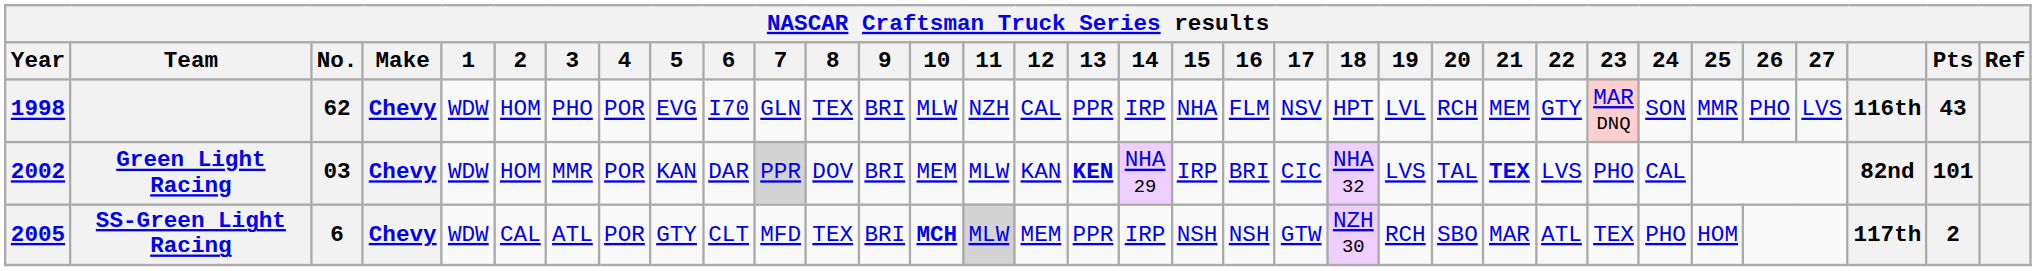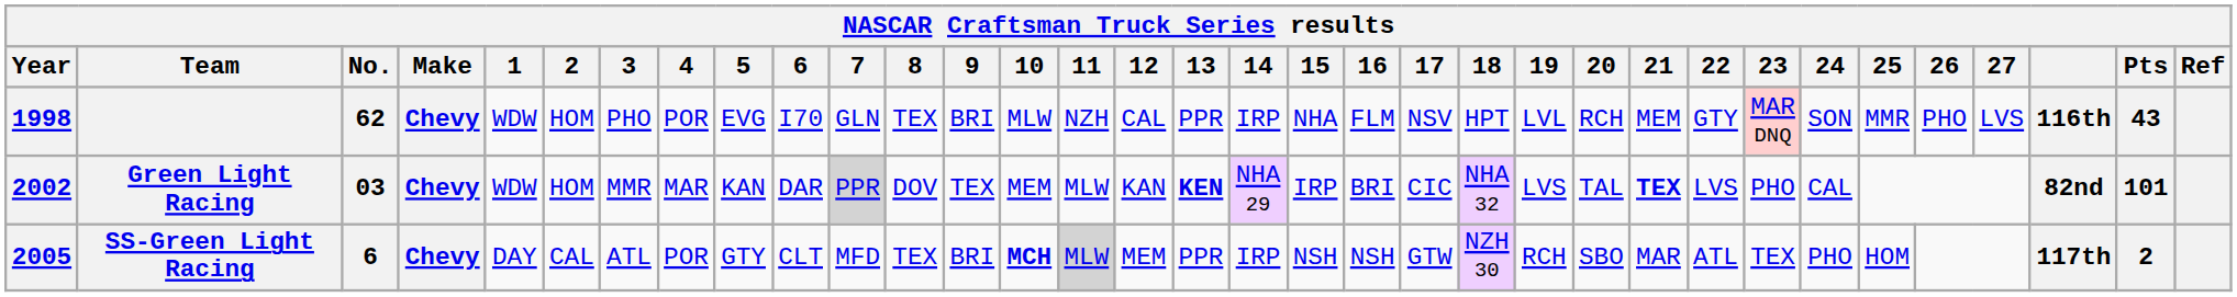 <table class="wikitable" style="text-align:center; font-size:75%">
 <tr>
 <th colspan=45><a href='#'>NASCAR</a> <a href='#'>Craftsman Truck Series</a> results</th>
 </tr>
 <tr>
 <th>Year</th>
 <th>Team</th>
 <th>No.</th>
 <th>Make</th>
 <th>1</th>
 <th>2</th>
 <th>3</th>
 <th>4</th>
 <th>5</th>
 <th>6</th>
 <th>7</th>
 <th>8</th>
 <th>9</th>
 <th>10</th>
 <th>11</th>
 <th>12</th>
 <th>13</th>
 <th>14</th>
 <th>15</th>
 <th>16</th>
 <th>17</th>
 <th>18</th>
 <th>19</th>
 <th>20</th>
 <th>21</th>
 <th>22</th>
 <th>23</th>
 <th>24</th>
 <th>25</th>
 <th>26</th>
 <th>27</th>
 <th></th>
 <th>Pts</th>
 <th>Ref</th>
 </tr>
 <tr>
 <th><a href='#'>1998</a></th>
 <th></th>
 <th>62</th>
 <th><a href='#'>Chevy</a></th>
 <td><a href='#'>WDW</a></td>
 <td><a href='#'>HOM</a></td>
 <td><a href='#'>PHO</a></td>
 <td><a href='#'>POR</a></td>
 <td><a href='#'>EVG</a></td>
 <td><a href='#'>I70</a></td>
 <td><a href='#'>GLN</a></td>
 <td><a href='#'>TEX</a></td>
 <td><a href='#'>BRI</a></td>
 <td><a href='#'>MLW</a></td>
 <td><a href='#'>NZH</a></td>
 <td><a href='#'>CAL</a></td>
 <td><a href='#'>PPR</a></td>
 <td><a href='#'>IRP</a></td>
 <td><a href='#'>NHA</a></td>
 <td><a href='#'>FLM</a></td>
 <td><a href='#'>NSV</a></td>
 <td><a href='#'>HPT</a></td>
 <td><a href='#'>LVL</a></td>
 <td><a href='#'>RCH</a></td>
 <td><a href='#'>MEM</a></td>
 <td><a href='#'>GTY</a></td>
 <td style="background:#FFCFCF;"><a href='#'>MAR</a><br><small>DNQ</small></td>
 <td><a href='#'>SON</a></td>
 <td><a href='#'>MMR</a></td>
 <td><a href='#'>PHO</a></td>
 <td><a href='#'>LVS</a></td>
 <th>116th</th>
 <th>43</th>
 <th></th>
 </tr>
 <tr>
 <th><a href='#'>2002</a></th>
 <th><a href='#'>Green Light Racing</a></th>
 <th>03</th>
 <th><a href='#'>Chevy</a></th>
 <td><a href='#'>WDW</a></td>
 <td><a href='#'>HOM</a></td>
 <td><a href='#'>MMR</a></td>
-<td><a href='#'>POR</a></td>
+<td><a href='#'>MAR</a></td>
 <td><a href='#'>KAN</a></td>
 <td><a href='#'>DAR</a></td>
 <td style="background: lightgrey;"><a href='#'>PPR</a></td>
 <td><a href='#'>DOV</a></td>
-<td><a href='#'>BRI</a></td>
+<td><a href='#'>TEX</a></td>
 <td><a href='#'>MEM</a></td>
 <td><a href='#'>MLW</a></td>
 <td><a href='#'>KAN</a></td>
 <td><strong><a href='#'>KEN</a></strong></td>
 <td style="background:#EFCFFF;"><a href='#'>NHA</a><br><small>29</small></td>
 <td><a href='#'>IRP</a></td>
 <td><a href='#'>BRI</a></td>
 <td><a href='#'>CIC</a></td>
 <td style="background:#EFCFFF;"><a href='#'>NHA</a><br><small>32</small></td>
 <td><a href='#'>LVS</a></td>
 <td><a href='#'>TAL</a></td>
 <td><strong><a href='#'>TEX</a></strong></td>
 <td><a href='#'>LVS</a></td>
 <td><a href='#'>PHO</a></td>
 <td><a href='#'>CAL</a></td>
 <td colspan=3></td>
 <th>82nd</th>
 <th>101</th>
 <th></th>
 </tr>
 <tr>
 <th><a href='#'>2005</a></th>
 <th><a href='#'>SS-Green Light Racing</a></th>
 <th>6</th>
 <th><a href='#'>Chevy</a></th>
-<td><a href='#'>WDW</a></td>
+<td><a href='#'>DAY</a></td>
 <td><a href='#'>CAL</a></td>
 <td><a href='#'>ATL</a></td>
 <td><a href='#'>POR</a></td>
 <td><a href='#'>GTY</a></td>
 <td><a href='#'>CLT</a></td>
 <td><a href='#'>MFD</a></td>
 <td><a href='#'>TEX</a></td>
 <td><a href='#'>BRI</a></td>
 <td><strong><a href='#'>MCH</a></strong></td>
 <td style="background: lightgrey;"><a href='#'>MLW</a></td>
 <td><a href='#'>MEM</a></td>
 <td><a href='#'>PPR</a></td>
 <td><a href='#'>IRP</a></td>
 <td><a href='#'>NSH</a></td>
 <td><a href='#'>NSH</a></td>
 <td><a href='#'>GTW</a></td>
 <td style="background:#EFCFFF;"><a href='#'>NZH</a><br><small>30</small></td>
 <td><a href='#'>RCH</a></td>
 <td><a href='#'>SBO</a></td>
 <td><a href='#'>MAR</a></td>
 <td><a href='#'>ATL</a></td>
 <td><a href='#'>TEX</a></td>
 <td><a href='#'>PHO</a></td>
 <td><a href='#'>HOM</a></td>
 <td colspan=2></td>
 <th>117th</th>
 <th>2</th>
 <th></th>
 </tr>
 </table>
